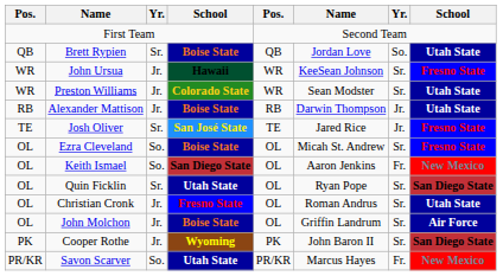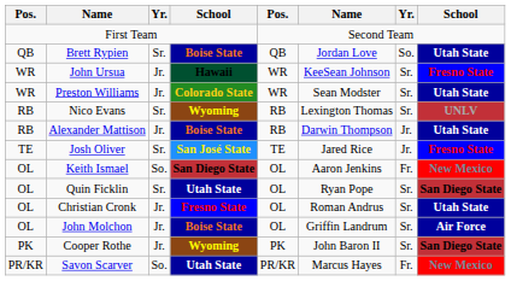 <table class="wikitable">
 <tr>
 <th>Pos.</th>
 <th>Name</th>
 <th>Yr.</th>
 <th>School</th>
 <th>Pos.</th>
 <th>Name</th>
 <th>Yr.</th>
 <th>School</th>
 </tr>
 <tr>
 <td colspan="4" style="text-align:center;">First Team</td>
 <td colspan="4" style="text-align:center;">Second Team</td>
 </tr>
 <tr style="text-align:center;">
 <td>QB</td>
 <td><a href='#'>Brett Rypien</a></td>
 <td>Sr.</td>
 <th style="background:#00009C; color:#f47321;">Boise State</th>
 <td>QB</td>
 <td><a href='#'>Jordan Love</a></td>
 <td>So.</td>
 <th style="background:#00009c; color:#FFF">Utah State</th>
 </tr>
 <tr style="text-align:center;">
 <td>WR</td>
 <td><a href='#'>John Ursua</a></td>
 <td>Jr.</td>
 <th style="background:#005030; color:#000;">Hawaii</th>
 <td>WR</td>
 <td><a href='#'>KeeSean Johnson</a></td>
 <td>Sr.</td>
 <th style="background:#0000FF; color:#FF0000;">Fresno State</th>
 </tr>
 <tr style="text-align:center;">
 <td>WR</td>
 <td><a href='#'>Preston Williams</a></td>
 <td>Jr.</td>
 <th style="background:#228B22; color:#FCD116;">Colorado State</th>
 <td>WR</td>
 <td>Sean Modster</td>
 <td>Sr.</td>
 <th style="background:#00009c; color:#FFF">Utah State</th>
 </tr>
 <tr style="text-align:center;">
 <td>RB</td>
+<td>Nico Evans</td>
+<td>Sr.</td>
+<th style="background:#8B4513; color:#FFFF00;">Wyoming</th>
+<td>RB</td>
+<td>Lexington Thomas</td>
+<td>Sr.</td>
+<th style="background:#C23038; color:#A9A9A9;">UNLV</th>
+</tr>
+<tr style="text-align:center;">
+<td>RB</td>
 <td><a href='#'>Alexander Mattison</a></td>
 <td>Jr.</td>
 <th style="background:#00009C; color:#f47321;">Boise State</th>
 <td>RB</td>
 <td><a href='#'>Darwin Thompson</a></td>
 <td>Jr.</td>
 <th style="background:#00009c; color:#FFF">Utah State</th>
 </tr>
 <tr style="text-align:center;">
 <td>TE</td>
 <td><a href='#'>Josh Oliver</a></td>
 <td>Sr.</td>
 <th style="background:#1E90FF; color:#FFEF00">San José State</th>
 <td>TE</td>
 <td>Jared Rice</td>
 <td>Jr.</td>
-<th style="background:#0000FF; color:#FF0000;">Fresno State</th>
-</tr>
-<tr style="text-align:center;">
-<td>OL</td>
-<td><a href='#'>Ezra Cleveland</a></td>
-<td>So.</td>
-<th style="background:#00009C; color:#f47321;">Boise State</th>
-<td>OL</td>
-<td>Micah St. Andrew</td>
-<td>Sr.</td>
 <th style="background:#0000FF; color:#FF0000;">Fresno State</th>
 </tr>
 <tr style="text-align:center;">
 <td>OL</td>
 <td><a href='#'>Keith Ismael</a></td>
 <td>So.</td>
 <th style="background:#C23038; color:#000000;">San Diego State</th>
 <td>OL</td>
 <td>Aaron Jenkins</td>
 <td>Fr.</td>
 <th style="background:#FF0000; color:#778899;">New Mexico</th>
 </tr>
 <tr style="text-align:center;">
 <td>OL</td>
 <td>Quin Ficklin</td>
 <td>Sr.</td>
 <th style="background:#00009c; color:#FFF">Utah State</th>
 <td>OL</td>
 <td>Ryan Pope</td>
 <td>Sr.</td>
 <th style="background:#C23038; color:#000000;">San Diego State</th>
 </tr>
 <tr style="text-align:center;">
 <td>OL</td>
 <td>Christian Cronk</td>
 <td>Jr.</td>
 <th style="background:#0000FF; color:#FF0000;">Fresno State</th>
 <td>OL</td>
 <td>Roman Andrus</td>
 <td>Sr.</td>
 <th style="background:#00009c; color:#FFF">Utah State</th>
 </tr>
 <tr style="text-align:center;">
 <td>OL</td>
 <td><a href='#'>John Molchon</a></td>
 <td>Jr.</td>
 <th style="background:#00009C; color:#f47321;">Boise State</th>
 <td>OL</td>
 <td>Griffin Landrum</td>
 <td>Sr.</td>
 <th style="background:#00009c; color:#fff;">Air Force</th>
 </tr>
 <tr style="text-align:center;">
 <td>PK</td>
 <td>Cooper Rothe</td>
 <td>Jr.</td>
 <th style="background:#8B4513; color:#FFFF00;">Wyoming</th>
 <td>PK</td>
 <td>John Baron II</td>
 <td>Sr.</td>
 <th style="background:#C23038; color:#000000;">San Diego State</th>
 </tr>
 <tr style="text-align:center;">
 <td>PR/KR</td>
 <td><a href='#'>Savon Scarver</a></td>
 <td>So.</td>
 <th style="background:#00009c; color:#FFF">Utah State</th>
 <td>PR/KR</td>
 <td>Marcus Hayes</td>
 <td>Fr.</td>
 <th style="background:#FF0000; color:#778899;">New Mexico</th>
 </tr>
 </table>
